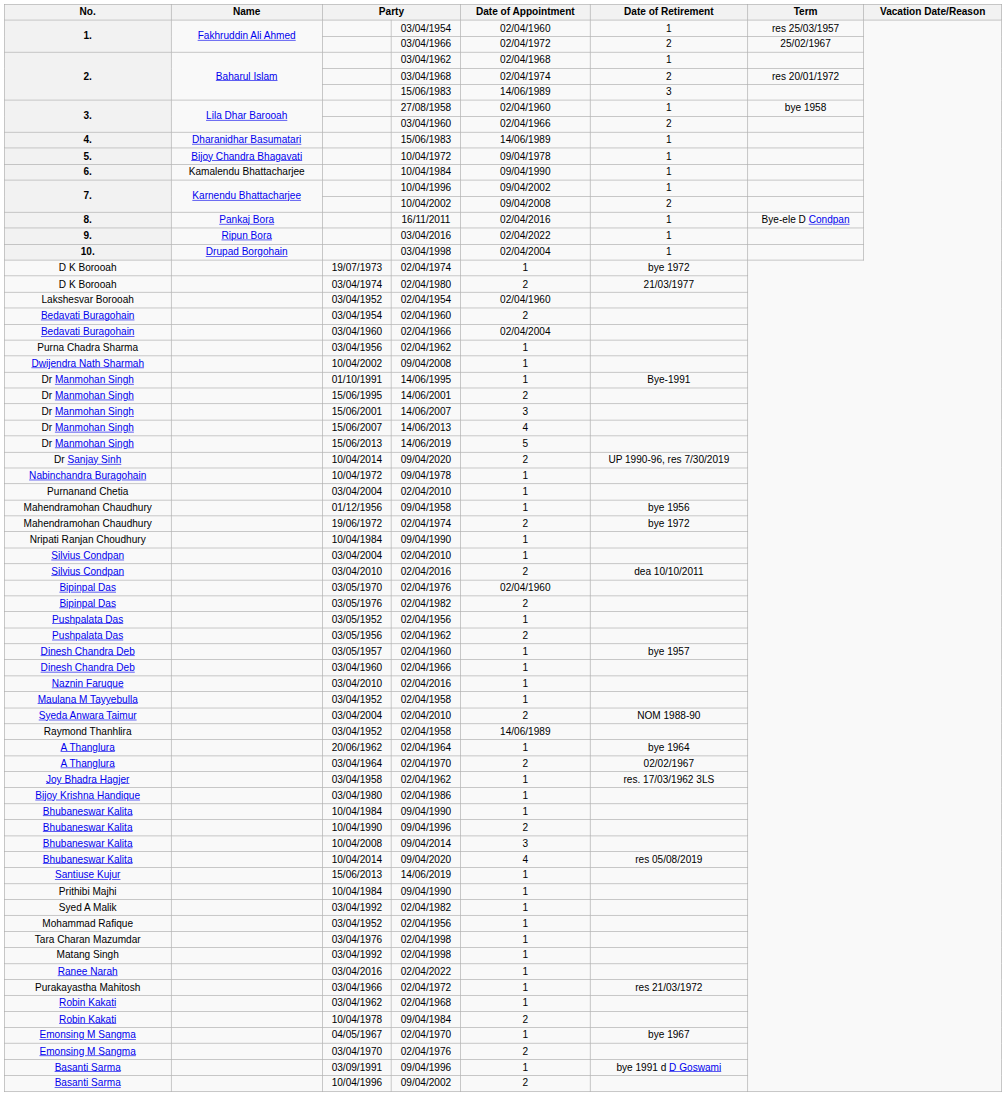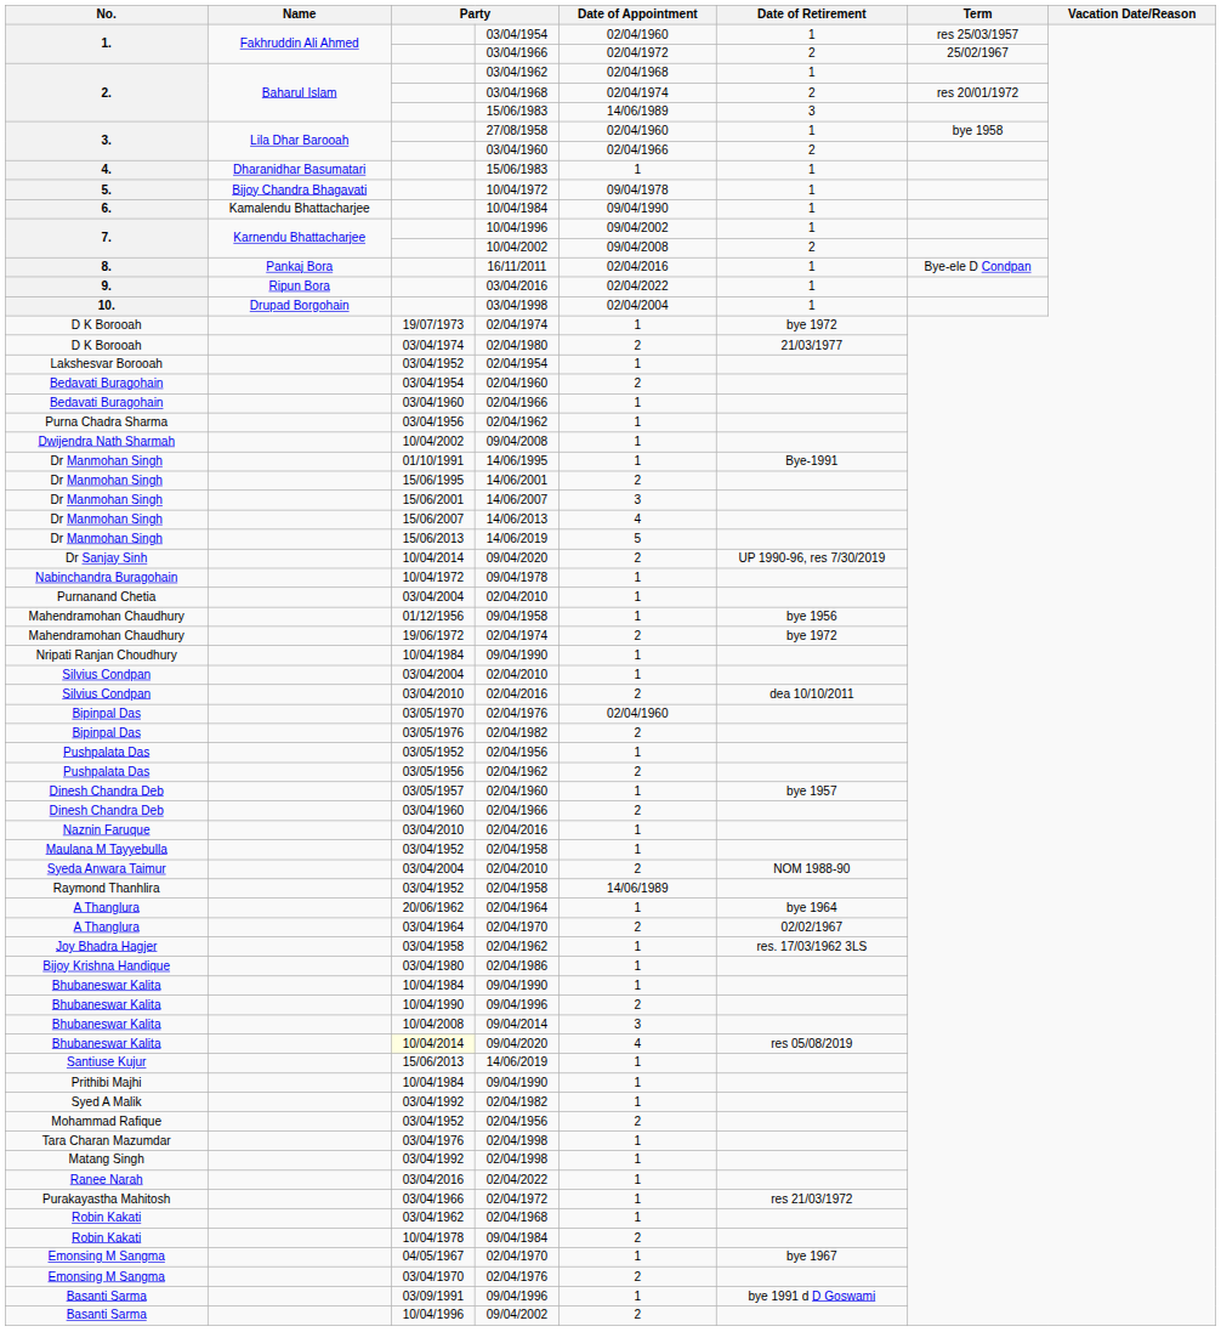 <table class="wikitable sortable" style="width:100%; text-align:center">
 <tr>
 <th>No.</th>
 <th>Name</th>
 <th colspan=2>Party</th>
 <th>Date of Appointment</th>
 <th>Date of Retirement</th>
 <th>Term</th>
 <th>Vacation Date/Reason</th>
 </tr>
 <tr>
 <th rowspan=2>1.</th>
 <td rowspan =2><a href='#'>Fakhruddin Ali Ahmed</a></td>
 <td></td>
 <td>03/04/1954</td>
 <td>02/04/1960</td>
 <td>1</td>
 <td>res 25/03/1957</td>
 </tr>
 <tr>
 <td></td>
 <td>03/04/1966</td>
 <td>02/04/1972</td>
 <td>2</td>
 <td>25/02/1967</td>
 </tr>
 <tr>
 <th rowspan=3>2.</th>
 <td rowspan=3><a href='#'>Baharul Islam</a></td>
 <td></td>
 <td>03/04/1962</td>
 <td>02/04/1968</td>
 <td>1</td>
 <td></td>
 </tr>
 <tr>
 <td></td>
 <td>03/04/1968</td>
 <td>02/04/1974</td>
 <td>2</td>
 <td>res 20/01/1972</td>
 </tr>
 <tr>
 <td></td>
 <td>15/06/1983</td>
 <td>14/06/1989</td>
 <td>3</td>
 <td></td>
 </tr>
 <tr>
 <th rowspan=2>3.</th>
 <td rowspan=2><a href='#'>Lila Dhar Barooah</a></td>
 <td></td>
 <td>27/08/1958</td>
 <td>02/04/1960</td>
 <td>1</td>
 <td>bye 1958</td>
 </tr>
 <tr>
 <td></td>
 <td>03/04/1960</td>
 <td>02/04/1966</td>
 <td>2</td>
 <td></td>
 </tr>
 <tr>
 <th>4.</th>
 <td><a href='#'>Dharanidhar Basumatari</a></td>
 <td></td>
 <td>15/06/1983</td>
-<td>14/06/1989</td>
+<td>1</td>
 <td>1</td>
 <td></td>
 </tr>
 <tr>
 <th>5.</th>
 <td><a href='#'>Bijoy Chandra Bhagavati</a></td>
 <td></td>
 <td>10/04/1972</td>
 <td>09/04/1978</td>
 <td>1</td>
 <td></td>
 </tr>
 <tr>
 <th>6.</th>
 <td>Kamalendu Bhattacharjee</td>
 <td></td>
 <td>10/04/1984</td>
 <td>09/04/1990</td>
 <td>1</td>
 <td></td>
 </tr>
 <tr>
 <th rowspan=2>7.</th>
 <td rowspan =2><a href='#'>Karnendu Bhattacharjee</a></td>
 <td></td>
 <td>10/04/1996</td>
 <td>09/04/2002</td>
 <td>1</td>
 <td></td>
 </tr>
 <tr>
 <td></td>
 <td>10/04/2002</td>
 <td>09/04/2008</td>
 <td>2</td>
 <td></td>
 </tr>
 <tr>
 <th>8.</th>
 <td><a href='#'>Pankaj Bora</a></td>
 <td></td>
 <td>16/11/2011</td>
 <td>02/04/2016</td>
 <td>1</td>
 <td>Bye-ele D <a href='#'>Condpan</a></td>
 </tr>
 <tr>
 <th>9.</th>
 <td><a href='#'>Ripun Bora</a></td>
 <td></td>
 <td>03/04/2016</td>
 <td>02/04/2022</td>
 <td>1</td>
 <td></td>
 </tr>
 <tr>
 <th>10.</th>
 <td><a href='#'>Drupad Borgohain</a></td>
 <td></td>
 <td>03/04/1998</td>
 <td>02/04/2004</td>
 <td>1</td>
 <td></td>
 </tr>
 <tr>
 <td>D K Borooah</td>
 <td></td>
 <td>19/07/1973</td>
 <td>02/04/1974</td>
 <td>1</td>
 <td>bye 1972</td>
 </tr>
 <tr>
 <td>D K Borooah</td>
 <td></td>
 <td>03/04/1974</td>
 <td>02/04/1980</td>
 <td>2</td>
 <td>21/03/1977</td>
 </tr>
 <tr>
 <td>Lakshesvar Borooah</td>
 <td></td>
 <td>03/04/1952</td>
 <td>02/04/1954</td>
-<td>02/04/1960</td>
+<td>1</td>
 <td></td>
 </tr>
 <tr>
 <td><a href='#'>Bedavati Buragohain</a></td>
 <td></td>
 <td>03/04/1954</td>
 <td>02/04/1960</td>
 <td>2</td>
 <td></td>
 </tr>
 <tr>
 <td><a href='#'>Bedavati Buragohain</a></td>
 <td></td>
 <td>03/04/1960</td>
 <td>02/04/1966</td>
-<td>02/04/2004</td>
+<td>1</td>
 <td></td>
 </tr>
 <tr>
 <td>Purna Chadra Sharma</td>
 <td></td>
 <td>03/04/1956</td>
 <td>02/04/1962</td>
 <td>1</td>
 <td></td>
 </tr>
 <tr>
 <td><a href='#'>Dwijendra Nath Sharmah</a></td>
 <td></td>
 <td>10/04/2002</td>
 <td>09/04/2008</td>
 <td>1</td>
 <td></td>
 </tr>
 <tr>
 <td>Dr <a href='#'>Manmohan Singh</a></td>
 <td></td>
 <td>01/10/1991</td>
 <td>14/06/1995</td>
 <td>1</td>
 <td>Bye-1991</td>
 </tr>
 <tr>
 <td>Dr <a href='#'>Manmohan Singh</a></td>
 <td></td>
 <td>15/06/1995</td>
 <td>14/06/2001</td>
 <td>2</td>
 <td></td>
 </tr>
 <tr>
 <td>Dr <a href='#'>Manmohan Singh</a></td>
 <td></td>
 <td>15/06/2001</td>
 <td>14/06/2007</td>
 <td>3</td>
 <td></td>
 </tr>
 <tr>
 <td>Dr <a href='#'>Manmohan Singh</a></td>
 <td></td>
 <td>15/06/2007</td>
 <td>14/06/2013</td>
 <td>4</td>
 <td></td>
 </tr>
 <tr>
 <td>Dr <a href='#'>Manmohan Singh</a></td>
 <td></td>
 <td>15/06/2013</td>
 <td>14/06/2019</td>
 <td>5</td>
 <td></td>
 </tr>
 <tr>
 <td>Dr <a href='#'>Sanjay Sinh</a></td>
 <td></td>
 <td>10/04/2014</td>
 <td>09/04/2020</td>
 <td>2</td>
 <td>UP 1990-96, res 7/30/2019</td>
 </tr>
 <tr>
 <td><a href='#'>Nabinchandra Buragohain</a></td>
 <td></td>
 <td>10/04/1972</td>
 <td>09/04/1978</td>
 <td>1</td>
 <td></td>
 </tr>
 <tr>
 <td>Purnanand Chetia</td>
 <td></td>
 <td>03/04/2004</td>
 <td>02/04/2010</td>
 <td>1</td>
 <td></td>
 </tr>
 <tr>
 <td>Mahendramohan  Chaudhury</td>
 <td></td>
 <td>01/12/1956</td>
 <td>09/04/1958</td>
 <td>1</td>
 <td>bye 1956</td>
 </tr>
 <tr>
 <td>Mahendramohan  Chaudhury</td>
 <td></td>
 <td>19/06/1972</td>
 <td>02/04/1974</td>
 <td>2</td>
 <td>bye 1972</td>
 </tr>
 <tr>
 <td>Nripati Ranjan Choudhury</td>
 <td></td>
 <td>10/04/1984</td>
 <td>09/04/1990</td>
 <td>1</td>
 <td></td>
 </tr>
 <tr>
 <td><a href='#'>Silvius Condpan</a></td>
 <td></td>
 <td>03/04/2004</td>
 <td>02/04/2010</td>
 <td>1</td>
 <td></td>
 </tr>
 <tr>
 <td><a href='#'>Silvius Condpan</a></td>
 <td></td>
 <td>03/04/2010</td>
 <td>02/04/2016</td>
 <td>2</td>
 <td>dea 10/10/2011</td>
 </tr>
 <tr>
 <td><a href='#'>Bipinpal Das</a></td>
 <td></td>
 <td>03/05/1970</td>
 <td>02/04/1976</td>
 <td>02/04/1960</td>
 <td></td>
 </tr>
 <tr>
 <td><a href='#'>Bipinpal Das</a></td>
 <td></td>
 <td>03/05/1976</td>
 <td>02/04/1982</td>
 <td>2</td>
 <td></td>
 </tr>
 <tr>
 <td><a href='#'>Pushpalata Das</a></td>
 <td></td>
 <td>03/05/1952</td>
 <td>02/04/1956</td>
 <td>1</td>
 <td></td>
 </tr>
 <tr>
 <td><a href='#'>Pushpalata Das</a></td>
 <td></td>
 <td>03/05/1956</td>
 <td>02/04/1962</td>
 <td>2</td>
 <td></td>
 </tr>
 <tr>
 <td><a href='#'>Dinesh Chandra Deb</a></td>
 <td></td>
 <td>03/05/1957</td>
 <td>02/04/1960</td>
 <td>1</td>
 <td>bye 1957</td>
 </tr>
 <tr>
 <td><a href='#'>Dinesh Chandra Deb</a></td>
 <td></td>
 <td>03/04/1960</td>
 <td>02/04/1966</td>
-<td>1</td>
+<td>2</td>
 <td></td>
 </tr>
 <tr>
 <td><a href='#'>Naznin Faruque</a></td>
 <td></td>
 <td>03/04/2010</td>
 <td>02/04/2016</td>
 <td>1</td>
 <td></td>
 </tr>
 <tr>
 <td><a href='#'>Maulana M Tayyebulla</a></td>
 <td></td>
 <td>03/04/1952</td>
 <td>02/04/1958</td>
 <td>1</td>
 <td></td>
 </tr>
 <tr>
 <td><a href='#'>Syeda Anwara Taimur</a></td>
 <td></td>
 <td>03/04/2004</td>
 <td>02/04/2010</td>
 <td>2</td>
 <td>NOM 1988-90</td>
 </tr>
 <tr>
 <td>Raymond Thanhlira</td>
 <td></td>
 <td>03/04/1952</td>
 <td>02/04/1958</td>
 <td>14/06/1989</td>
 <td></td>
 </tr>
 <tr>
 <td><a href='#'>A Thanglura</a></td>
 <td></td>
 <td>20/06/1962</td>
 <td>02/04/1964</td>
 <td>1</td>
 <td>bye 1964</td>
 </tr>
 <tr>
 <td><a href='#'>A Thanglura</a></td>
 <td></td>
 <td>03/04/1964</td>
 <td>02/04/1970</td>
 <td>2</td>
 <td>02/02/1967</td>
 </tr>
 <tr>
 <td><a href='#'>Joy Bhadra Hagjer</a></td>
 <td></td>
 <td>03/04/1958</td>
 <td>02/04/1962</td>
 <td>1</td>
 <td>res. 17/03/1962 3LS</td>
 </tr>
 <tr>
 <td><a href='#'>Bijoy Krishna Handique</a></td>
 <td></td>
 <td>03/04/1980</td>
 <td>02/04/1986</td>
 <td>1</td>
 <td></td>
 </tr>
 <tr>
 <td><a href='#'>Bhubaneswar Kalita</a></td>
 <td></td>
 <td>10/04/1984</td>
 <td>09/04/1990</td>
 <td>1</td>
 <td></td>
 </tr>
 <tr>
 <td><a href='#'>Bhubaneswar Kalita</a></td>
 <td></td>
 <td>10/04/1990</td>
 <td>09/04/1996</td>
 <td>2</td>
 <td></td>
 </tr>
 <tr>
 <td><a href='#'>Bhubaneswar Kalita</a></td>
 <td></td>
 <td>10/04/2008</td>
 <td>09/04/2014</td>
 <td>3</td>
 <td></td>
 </tr>
 <tr>
 <td><a href='#'>Bhubaneswar Kalita</a></td>
 <td></td>
-<td>10/04/2014</td>
+<td style="background: lightyellow;">10/04/2014</td>
 <td>09/04/2020</td>
 <td>4</td>
 <td>res 05/08/2019 </td>
 </tr>
 <tr>
 <td><a href='#'>Santiuse Kujur</a></td>
 <td></td>
 <td>15/06/2013</td>
 <td>14/06/2019</td>
 <td>1</td>
 <td></td>
 </tr>
 <tr>
 <td>Prithibi Majhi</td>
 <td></td>
 <td>10/04/1984</td>
 <td>09/04/1990</td>
 <td>1</td>
 <td></td>
 </tr>
 <tr>
 <td>Syed A Malik</td>
 <td></td>
 <td>03/04/1992</td>
 <td>02/04/1982</td>
 <td>1</td>
 <td></td>
 </tr>
 <tr>
 <td>Mohammad Rafique</td>
 <td></td>
 <td>03/04/1952</td>
 <td>02/04/1956</td>
-<td>1</td>
+<td>2</td>
 <td></td>
 </tr>
 <tr>
 <td>Tara Charan Mazumdar</td>
 <td></td>
 <td>03/04/1976</td>
 <td>02/04/1998</td>
 <td>1</td>
 <td></td>
 </tr>
 <tr>
 <td>Matang Singh</td>
 <td></td>
 <td>03/04/1992</td>
 <td>02/04/1998</td>
 <td>1</td>
 <td></td>
 </tr>
 <tr>
 <td><a href='#'>Ranee Narah</a></td>
 <td></td>
 <td>03/04/2016</td>
 <td>02/04/2022</td>
 <td>1</td>
 <td></td>
 </tr>
 <tr>
 <td>Purakayastha  Mahitosh</td>
 <td></td>
 <td>03/04/1966</td>
 <td>02/04/1972</td>
 <td>1</td>
 <td>res 21/03/1972</td>
 </tr>
 <tr>
 <td><a href='#'>Robin Kakati</a></td>
 <td></td>
 <td>03/04/1962</td>
 <td>02/04/1968</td>
 <td>1</td>
 <td></td>
 </tr>
 <tr>
 <td><a href='#'>Robin Kakati</a></td>
 <td></td>
 <td>10/04/1978</td>
 <td>09/04/1984</td>
 <td>2</td>
 <td></td>
 </tr>
 <tr>
 <td><a href='#'>Emonsing M Sangma</a></td>
 <td></td>
 <td>04/05/1967</td>
 <td>02/04/1970</td>
 <td>1</td>
 <td>bye 1967</td>
 </tr>
 <tr>
 <td><a href='#'>Emonsing M Sangma</a></td>
 <td></td>
 <td>03/04/1970</td>
 <td>02/04/1976</td>
 <td>2</td>
 <td></td>
 </tr>
 <tr>
 <td><a href='#'>Basanti Sarma</a></td>
 <td></td>
 <td>03/09/1991</td>
 <td>09/04/1996</td>
 <td>1</td>
 <td>bye 1991 d <a href='#'>D Goswami</a></td>
 </tr>
 <tr>
 <td><a href='#'>Basanti Sarma</a></td>
 <td></td>
 <td>10/04/1996</td>
 <td>09/04/2002</td>
 <td>2</td>
 <td></td>
 </tr>
 </table>
